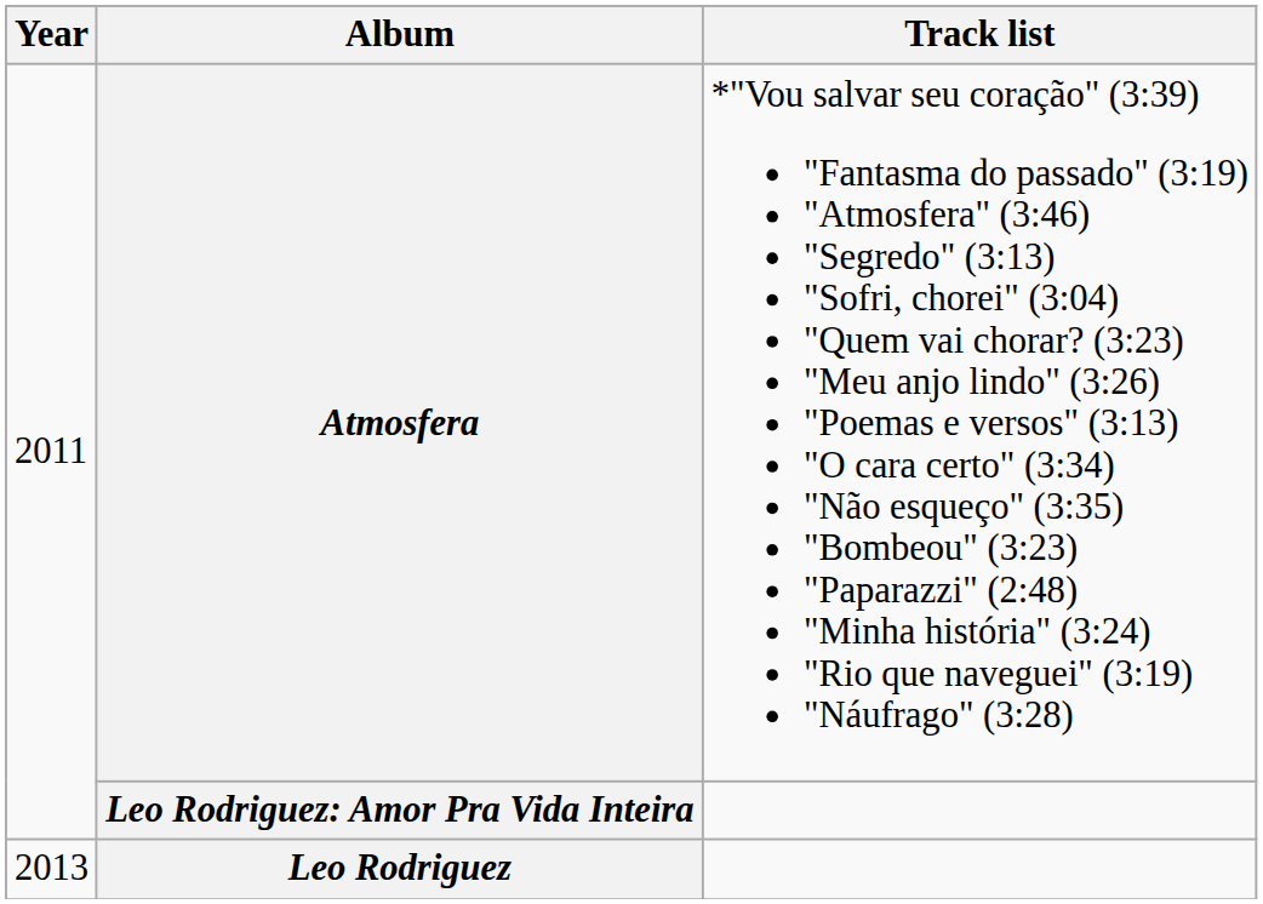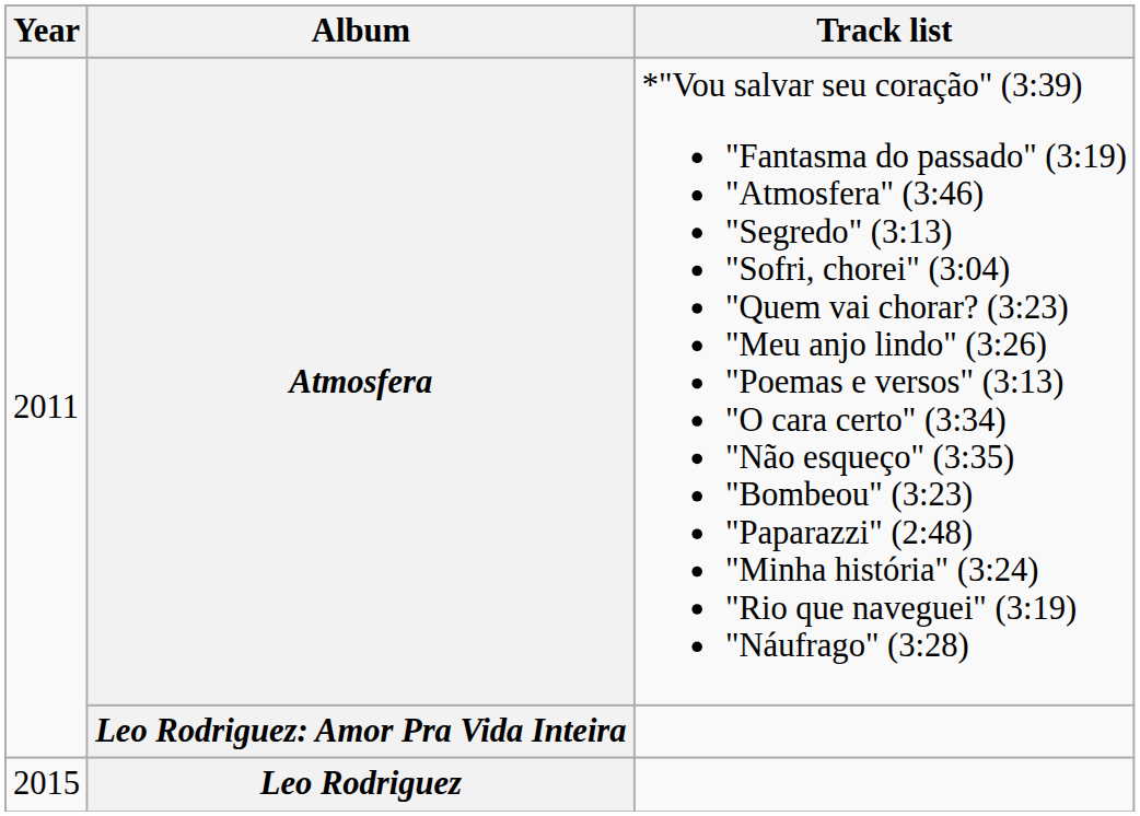 <table class="wikitable">
 <tr>
 <th scope="col">Year</th>
 <th scope="col">Album</th>
 <th scope="col">Track list</th>
 </tr>
 <tr>
 <td rowspan="2">2011</td>
 <th scope="row"><em>Atmosfera</em></th>
 <td>*"Vou salvar seu coração" (3:39)<br><ul><li>"Fantasma do passado" (3:19)</li><li>"Atmosfera" (3:46)</li><li>"Segredo" (3:13)</li><li>"Sofri, chorei" (3:04)</li><li>"Quem vai chorar? (3:23)</li><li>"Meu anjo lindo" (3:26)</li><li>"Poemas e versos" (3:13)</li><li>"O cara certo" (3:34)</li><li>"Não esqueço" (3:35)</li><li>"Bombeou" (3:23)</li><li>"Paparazzi" (2:48)</li><li>"Minha história" (3:24)</li><li>"Rio que naveguei" (3:19)</li><li>"Náufrago" (3:28)</li></ul></td>
 </tr>
 <tr>
 <th scope="row"><em>Leo Rodriguez: Amor Pra Vida Inteira</em></th>
 <td></td>
 </tr>
 <tr>
-<td>2013</td>
+<td>2015</td>
 <th scope="row"><em>Leo Rodriguez</em></th>
 <td></td>
 </tr>
 </table>
